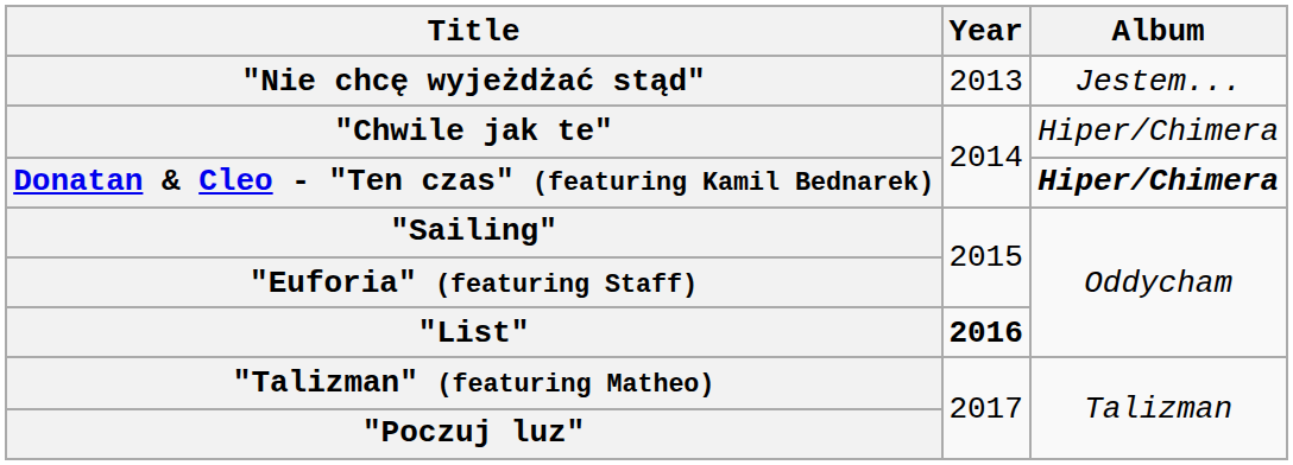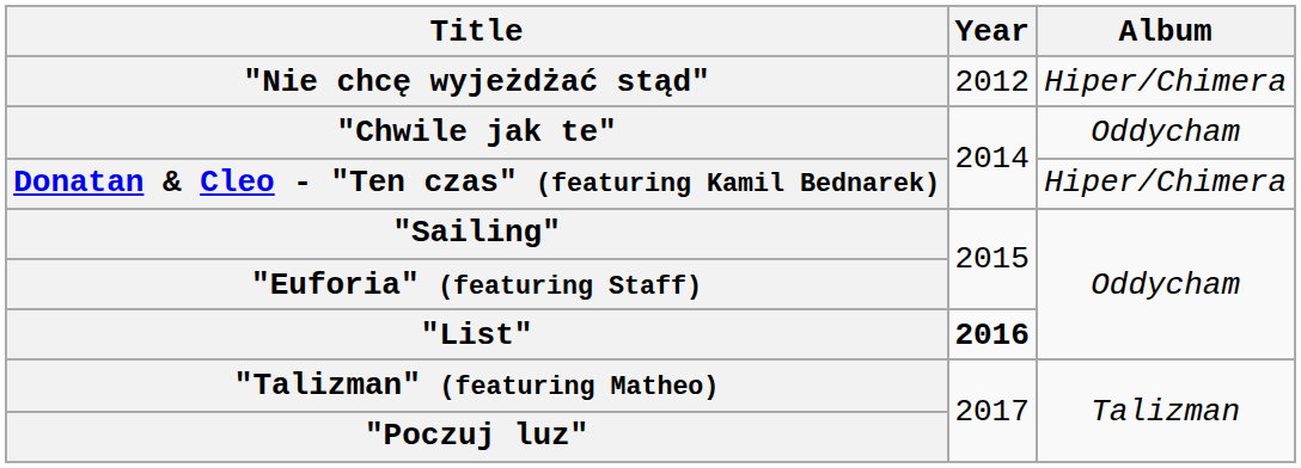 <table class="wikitable plainrowheaders" style="text-align:center;" border="1">
 <tr>
 <th scope="col" rowspan="1">Title</th>
 <th scope="col" rowspan="1">Year</th>
 <th scope="col" rowspan="1">Album</th>
 </tr>
 <tr>
 <th scope="row">"Nie chcę wyjeżdżać stąd"</th>
-<td>2013</td>
-<td><em>Jestem...</em></td>
+<td>2012</td>
+<td><em>Hiper/Chimera</em></td>
 </tr>
 <tr>
 <th scope="row">"Chwile jak te"</th>
 <td rowspan=2>2014</td>
-<td><em>Hiper/Chimera</em></td>
+<td><em>Oddycham</em></td>
 </tr>
 <tr>
 <th scope="row"><a href='#'>Donatan</a> & <a href='#'>Cleo</a> - "Ten czas" <small>(featuring Kamil Bednarek)</small></th>
-<td><strong><em>Hiper/Chimera</em></strong></td>
+<td><em>Hiper/Chimera</em></td>
 </tr>
 <tr>
 <th scope="row">"Sailing"</th>
 <td rowspan=2>2015</td>
 <td rowspan=3><em>Oddycham</em></td>
 </tr>
 <tr>
 <th scope="row">"Euforia" <small>(featuring Staff)</small></th>
 </tr>
 <tr>
 <th scope="row">"List"</th>
 <td><strong>2016</strong></td>
 </tr>
 <tr>
 <th scope="row">"Talizman" <small>(featuring Matheo)</small></th>
 <td rowspan=2>2017</td>
 <td rowspan=2><em>Talizman</em></td>
 </tr>
 <tr>
 <th scope="row">"Poczuj luz"</th>
 </tr>
 </table>
